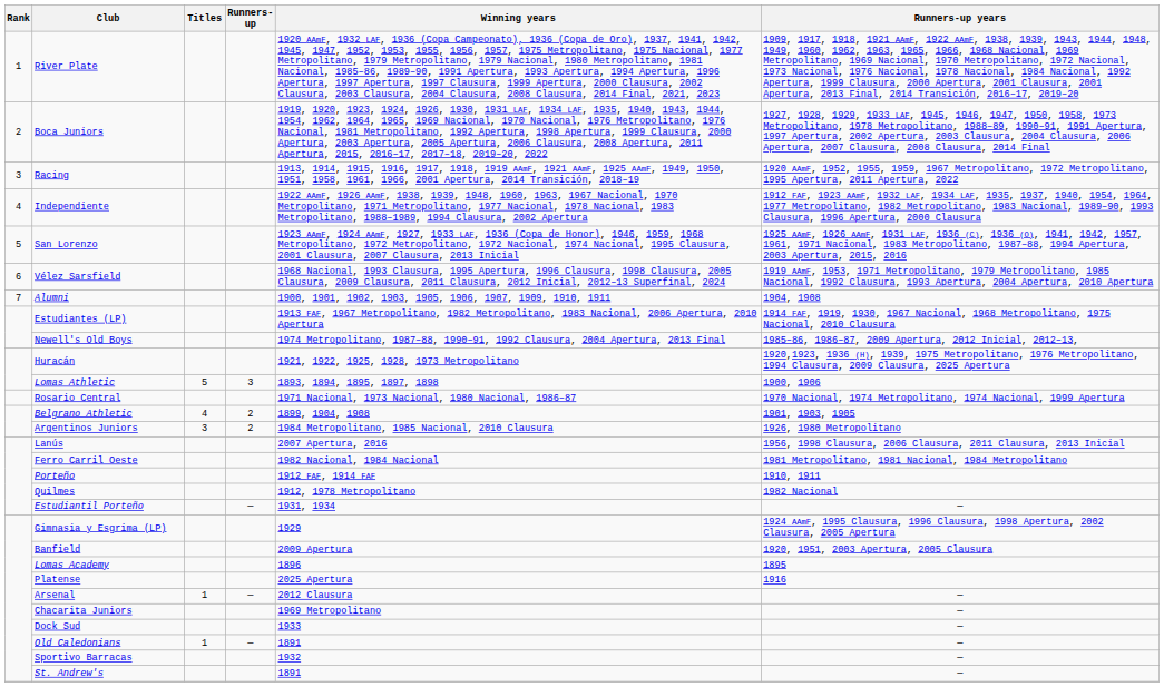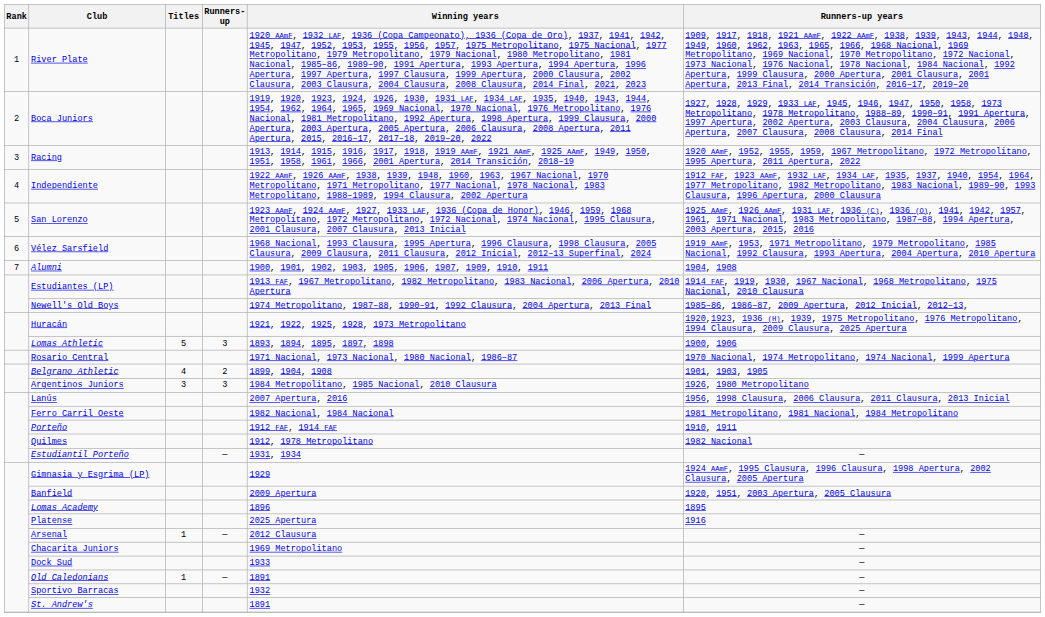 <table class="wikitable sortable">
 <tr>
 <th>Rank</th>
 <th width=200px>Club</th>
 <th width=50px>Titles</th>
 <th width=50px>Runners-up</th>
 <th scope=col class="unsortable">Winning years</th>
 <th scope=col class="unsortable">Runners-up years</th>
 </tr>
 <tr>
 <td align="center">1</td>
 <td><a href='#'>River Plate</a></td>
 <td></td>
 <td></td>
 <td><a href='#'>1920 <small>AAmF</small></a>, <a href='#'>1932 <small>LAF</small></a>, <a href='#'>1936 (Copa Campeonato), 1936 (Copa de Oro)</a>, <a href='#'>1937</a>, <a href='#'>1941</a>, <a href='#'>1942</a>, <a href='#'>1945</a>, <a href='#'>1947</a>, <a href='#'>1952</a>, <a href='#'>1953</a>, <a href='#'>1955</a>, <a href='#'>1956</a>, <a href='#'>1957</a>, <a href='#'>1975 Metropolitano</a>, <a href='#'>1975 Nacional</a>, <a href='#'>1977 Metropolitano</a>, <a href='#'>1979 Metropolitano</a>, <a href='#'>1979 Nacional</a>, <a href='#'>1980 Metropolitano</a>, <a href='#'>1981 Nacional</a>, <a href='#'>1985–86</a>, <a href='#'>1989–90</a>, <a href='#'>1991 Apertura</a>, <a href='#'>1993 Apertura</a>, <a href='#'>1994 Apertura</a>, <a href='#'>1996 Apertura</a>, <a href='#'>1997 Apertura</a>, <a href='#'>1997 Clausura</a>, <a href='#'>1999 Apertura</a>, <a href='#'>2000 Clausura</a>, <a href='#'>2002 Clausura</a>, <a href='#'>2003 Clausura</a>, <a href='#'>2004 Clausura</a>, <a href='#'>2008 Clausura</a>, <a href='#'>2014 Final</a>, <a href='#'>2021</a>, <a href='#'>2023</a></td>
 <td><a href='#'>1909</a>, <a href='#'>1917</a>, <a href='#'>1918</a>, <a href='#'>1921 <small>AAmF</small></a>, <a href='#'>1922 <small>AAmF</small></a>, <a href='#'>1938</a>, <a href='#'>1939</a>, <a href='#'>1943</a>, <a href='#'>1944</a>, <a href='#'>1948</a>, <a href='#'>1949</a>, <a href='#'>1960</a>, <a href='#'>1962</a>, <a href='#'>1963</a>, <a href='#'>1965</a>, <a href='#'>1966</a>, <a href='#'>1968 Nacional</a>, <a href='#'>1969 Metropolitano</a>, <a href='#'>1969 Nacional</a>, <a href='#'>1970 Metropolitano</a>, <a href='#'>1972 Nacional</a>, <a href='#'>1973 Nacional</a>, <a href='#'>1976 Nacional</a>, <a href='#'>1978 Nacional</a>, <a href='#'>1984 Nacional</a>, <a href='#'>1992 Apertura</a>, <a href='#'>1999 Clausura</a>, <a href='#'>2000 Apertura</a>, <a href='#'>2001 Clausura</a>, <a href='#'>2001 Apertura</a>, <a href='#'>2013 Final</a>, <a href='#'>2014 Transición</a>, <a href='#'>2016–17</a>, <a href='#'>2019–20</a></td>
 </tr>
 <tr>
 <td align="center">2</td>
 <td><a href='#'>Boca Juniors</a></td>
 <td></td>
 <td></td>
 <td><a href='#'>1919</a>, <a href='#'>1920</a>, <a href='#'>1923</a>, <a href='#'>1924</a>, <a href='#'>1926</a>, <a href='#'>1930</a>, <a href='#'>1931 <small>LAF</small></a>, <a href='#'>1934 <small>LAF</small></a>, <a href='#'>1935</a>, <a href='#'>1940</a>, <a href='#'>1943</a>, <a href='#'>1944</a>, <a href='#'>1954</a>, <a href='#'>1962</a>, <a href='#'>1964</a>, <a href='#'>1965</a>, <a href='#'>1969 Nacional</a>, <a href='#'>1970 Nacional</a>, <a href='#'>1976 Metropolitano</a>, <a href='#'>1976 Nacional</a>, <a href='#'>1981 Metropolitano</a>, <a href='#'>1992 Apertura</a>, <a href='#'>1998 Apertura</a>, <a href='#'>1999 Clausura</a>, <a href='#'>2000 Apertura</a>, <a href='#'>2003 Apertura</a>, <a href='#'>2005 Apertura</a>, <a href='#'>2006 Clausura</a>, <a href='#'>2008 Apertura</a>, <a href='#'>2011 Apertura</a>, <a href='#'>2015</a>, <a href='#'>2016–17</a>, <a href='#'>2017–18</a>, <a href='#'>2019–20</a>, <a href='#'>2022</a></td>
 <td><a href='#'>1927</a>, <a href='#'>1928</a>, <a href='#'>1929</a>, <a href='#'>1933 <small>LAF</small></a>, <a href='#'>1945</a>, <a href='#'>1946</a>, <a href='#'>1947</a>, <a href='#'>1950</a>, <a href='#'>1958</a>, <a href='#'>1973 Metropolitano</a>, <a href='#'>1978 Metropolitano</a>, <a href='#'>1988–89</a>, <a href='#'>1990–91</a>, <a href='#'>1991 Apertura</a>, <a href='#'>1997 Apertura</a>, <a href='#'>2002 Apertura</a>, <a href='#'>2003 Clausura</a>, <a href='#'>2004 Clausura</a>, <a href='#'>2006 Apertura</a>, <a href='#'>2007 Clausura</a>, <a href='#'>2008 Clausura</a>, <a href='#'>2014 Final</a></td>
 </tr>
 <tr>
 <td align="center">3</td>
 <td><a href='#'>Racing</a></td>
 <td></td>
 <td></td>
 <td><a href='#'>1913</a>, <a href='#'>1914</a>, <a href='#'>1915</a>, <a href='#'>1916</a>, <a href='#'>1917</a>, <a href='#'>1918</a>, <a href='#'>1919 <small>AAmF</small></a>, <a href='#'>1921 <small>AAmF</small></a>, <a href='#'>1925 <small>AAmF</small></a>, <a href='#'>1949</a>, <a href='#'>1950</a>, <a href='#'>1951</a>, <a href='#'>1958</a>, <a href='#'>1961</a>, <a href='#'>1966</a>, <a href='#'>2001 Apertura</a>, <a href='#'>2014 Transición</a>, <a href='#'>2018–19</a></td>
 <td><a href='#'>1920 <small>AAmF</small></a>, <a href='#'>1952</a>, <a href='#'>1955</a>, <a href='#'>1959</a>, <a href='#'>1967 Metropolitano</a>, <a href='#'>1972 Metropolitano</a>, <a href='#'>1995 Apertura</a>, <a href='#'>2011 Apertura</a>, <a href='#'>2022</a></td>
 </tr>
 <tr>
 <td align="center">4</td>
 <td><a href='#'>Independiente</a></td>
 <td></td>
 <td></td>
 <td><a href='#'>1922 <small>AAmF</small></a>, <a href='#'>1926 <small>AAmF</small></a>, <a href='#'>1938</a>, <a href='#'>1939</a>, <a href='#'>1948</a>, <a href='#'>1960</a>, <a href='#'>1963</a>, <a href='#'>1967 Nacional</a>, <a href='#'>1970 Metropolitano</a>, <a href='#'>1971 Metropolitano</a>, <a href='#'>1977 Nacional</a>, <a href='#'>1978 Nacional</a>, <a href='#'>1983 Metropolitano</a>, <a href='#'>1988–1989</a>, <a href='#'>1994 Clausura</a>, <a href='#'>2002 Apertura</a></td>
 <td><a href='#'>1912 <small>FAF</small></a>, <a href='#'>1923 <small>AAmF</small></a>, <a href='#'>1932 <small>LAF</small></a>, <a href='#'>1934 <small>LAF</small></a>, <a href='#'>1935</a>, <a href='#'>1937</a>, <a href='#'>1940</a>, <a href='#'>1954</a>, <a href='#'>1964</a>, <a href='#'>1977 Metropolitano</a>, <a href='#'>1982 Metropolitano</a>, <a href='#'>1983 Nacional</a>, <a href='#'>1989–90</a>, <a href='#'>1993 Clausura</a>, <a href='#'>1996 Apertura</a>, <a href='#'>2000 Clausura</a></td>
 </tr>
 <tr>
 <td align="center">5</td>
 <td><a href='#'>San Lorenzo</a></td>
 <td></td>
 <td></td>
 <td><a href='#'>1923 <small>AAmF</small></a>, <a href='#'>1924 <small>AAmF</small></a>, <a href='#'>1927</a>, <a href='#'>1933 <small>LAF</small></a>, <a href='#'>1936 (Copa de Honor)</a>, <a href='#'>1946</a>, <a href='#'>1959</a>, <a href='#'>1968 Metropolitano</a>, <a href='#'>1972 Metropolitano</a>, <a href='#'>1972 Nacional</a>, <a href='#'>1974 Nacional</a>, <a href='#'>1995 Clausura</a>, <a href='#'>2001 Clausura</a>, <a href='#'>2007 Clausura</a>, <a href='#'>2013 Inicial</a></td>
 <td><a href='#'>1925 <small>AAmF</small></a>, <a href='#'>1926 <small>AAmF</small></a>, <a href='#'>1931 <small>LAF</small></a>, <a href='#'>1936 <small>(C)</small></a>, <a href='#'>1936 <small>(O)</small></a>, <a href='#'>1941</a>, <a href='#'>1942</a>, <a href='#'>1957</a>, <a href='#'>1961</a>, <a href='#'>1971 Nacional</a>, <a href='#'>1983 Metropolitano</a>, <a href='#'>1987–88</a>, <a href='#'>1994 Apertura</a>, <a href='#'>2003 Apertura</a>, <a href='#'>2015</a>, <a href='#'>2016</a></td>
 </tr>
 <tr>
 <td align="center">6</td>
 <td><a href='#'>Vélez Sarsfield</a></td>
 <td></td>
 <td></td>
 <td><a href='#'>1968 Nacional</a>, <a href='#'>1993 Clausura</a>, <a href='#'>1995 Apertura</a>, <a href='#'>1996 Clausura</a>, <a href='#'>1998 Clausura</a>, <a href='#'>2005 Clausura</a>, <a href='#'>2009 Clausura</a>, <a href='#'>2011 Clausura</a>, <a href='#'>2012 Inicial</a>, <a href='#'>2012–13 Superfinal</a>, <a href='#'>2024</a></td>
 <td><a href='#'>1919 <small>AAmF</small></a>, <a href='#'>1953</a>, <a href='#'>1971 Metropolitano</a>, <a href='#'>1979 Metropolitano</a>, <a href='#'>1985 Nacional</a>, <a href='#'>1992 Clausura</a>, <a href='#'>1993 Apertura</a>, <a href='#'>2004 Apertura</a>, <a href='#'>2010 Apertura</a></td>
 </tr>
 <tr>
 <td align="center">7</td>
 <td><em><a href='#'>Alumni</a></em></td>
 <td></td>
 <td></td>
 <td><a href='#'>1900</a>, <a href='#'>1901</a>, <a href='#'>1902</a>, <a href='#'>1903</a>, <a href='#'>1905</a>, <a href='#'>1906</a>, <a href='#'>1907</a>, <a href='#'>1909</a>, <a href='#'>1910</a>, <a href='#'>1911</a></td>
 <td><a href='#'>1904</a>, <a href='#'>1908</a></td>
 </tr>
 <tr>
 <td rowspan="2"></td>
 <td><a href='#'>Estudiantes (LP)</a></td>
 <td></td>
 <td></td>
 <td><a href='#'>1913 <small>FAF</small></a>, <a href='#'>1967 Metropolitano</a>, <a href='#'>1982 Metropolitano</a>, <a href='#'>1983 Nacional</a>, <a href='#'>2006 Apertura</a>, <a href='#'>2010 Apertura</a></td>
 <td><a href='#'>1914 <small>FAF</small></a>, <a href='#'>1919</a>, <a href='#'>1930</a>, <a href='#'>1967 Nacional</a>, <a href='#'>1968 Metropolitano</a>, <a href='#'>1975 Nacional</a>, <a href='#'>2010 Clausura</a></td>
 </tr>
 <tr>
 <td><a href='#'>Newell's Old Boys</a></td>
 <td></td>
 <td></td>
 <td><a href='#'>1974 Metropolitano</a>, <a href='#'>1987–88</a>, <a href='#'>1990–91</a>, <a href='#'>1992 Clausura</a>, <a href='#'>2004 Apertura</a>, <a href='#'>2013 Final</a></td>
 <td><a href='#'>1985–86</a>, <a href='#'>1986–87</a>, <a href='#'>2009 Apertura</a>, <a href='#'>2012 Inicial</a>, <a href='#'>2012–13</a>,</td>
 </tr>
 <tr>
 <td rowspan="2"></td>
 <td><a href='#'>Huracán</a></td>
 <td></td>
 <td></td>
 <td><a href='#'>1921</a>, <a href='#'>1922</a>, <a href='#'>1925</a>, <a href='#'>1928</a>, <a href='#'>1973 Metropolitano</a></td>
 <td><a href='#'>1920</a>,<a href='#'>1923</a>, <a href='#'>1936 <small>(H)</small></a>, <a href='#'>1939</a>, <a href='#'>1975 Metropolitano</a>, <a href='#'>1976 Metropolitano</a>, <a href='#'>1994 Clausura</a>, <a href='#'>2009 Clausura</a>, <a href='#'>2025 Apertura</a></td>
 </tr>
 <tr>
 <td><em><a href='#'>Lomas Athletic</a></em></td>
 <td align=center>5</td>
 <td align=center>3</td>
 <td><a href='#'>1893</a>, <a href='#'>1894</a>, <a href='#'>1895</a>, <a href='#'>1897</a>, <a href='#'>1898</a></td>
 <td><a href='#'>1900</a>, <a href='#'>1906</a></td>
 </tr>
 <tr>
 <td></td>
 <td><a href='#'>Rosario Central</a></td>
 <td></td>
 <td></td>
 <td><a href='#'>1971 Nacional</a>, <a href='#'>1973 Nacional</a>, <a href='#'>1980 Nacional</a>, <a href='#'>1986–87</a></td>
 <td><a href='#'>1970 Nacional</a>, <a href='#'>1974 Metropolitano</a>, <a href='#'>1974 Nacional</a>, <a href='#'>1999 Apertura</a></td>
 </tr>
 <tr>
 <td rowspan="2"></td>
 <td><em><a href='#'>Belgrano Athletic</a></em></td>
 <td align=center>4</td>
 <td align=center>2</td>
 <td><a href='#'>1899</a>, <a href='#'>1904</a>, <a href='#'>1908</a></td>
 <td><a href='#'>1901</a>, <a href='#'>1903</a>, <a href='#'>1905</a></td>
 </tr>
 <tr>
 <td><a href='#'>Argentinos Juniors</a></td>
 <td align=center>3</td>
-<td align=center>2</td>
+<td align=center>3</td>
 <td><a href='#'>1984 Metropolitano</a>, <a href='#'>1985 Nacional</a>, <a href='#'>2010 Clausura</a></td>
 <td><a href='#'>1926</a>, <a href='#'>1980 Metropolitano</a></td>
 </tr>
 <tr>
 <td rowspan="5"></td>
 <td><a href='#'>Lanús</a></td>
 <td></td>
 <td></td>
 <td><a href='#'>2007 Apertura</a>,  <a href='#'>2016</a></td>
 <td><a href='#'>1956</a>, <a href='#'>1998 Clausura</a>, <a href='#'>2006 Clausura</a>, <a href='#'>2011 Clausura</a>, <a href='#'>2013 Inicial</a></td>
 </tr>
 <tr>
 <td><a href='#'>Ferro Carril Oeste</a></td>
 <td></td>
 <td></td>
 <td><a href='#'>1982 Nacional</a>, <a href='#'>1984 Nacional</a></td>
 <td><a href='#'>1981 Metropolitano</a>, <a href='#'>1981 Nacional</a>, <a href='#'>1984 Metropolitano</a></td>
 </tr>
 <tr>
 <td><em><a href='#'>Porteño</a></em></td>
 <td></td>
 <td></td>
 <td><a href='#'>1912 <small>FAF</small></a>, <a href='#'>1914 <small>FAF</small></a></td>
 <td><a href='#'>1910</a>, <a href='#'>1911</a></td>
 </tr>
 <tr>
 <td><a href='#'>Quilmes</a></td>
 <td></td>
 <td></td>
 <td><a href='#'>1912</a>, <a href='#'>1978 Metropolitano</a></td>
 <td><a href='#'>1982 Nacional</a></td>
 </tr>
 <tr>
 <td><em><a href='#'>Estudiantil Porteño</a></em></td>
 <td></td>
 <td align=center>—</td>
 <td><a href='#'>1931</a>, <a href='#'>1934</a></td>
 <td align=center>—</td>
 </tr>
 <tr>
 <td rowspan=10></td>
 <td><a href='#'>Gimnasia y Esgrima (LP)</a></td>
 <td></td>
 <td></td>
 <td><a href='#'>1929</a></td>
 <td><a href='#'>1924 <small>AAmF</small></a>, <a href='#'>1995 Clausura</a>, <a href='#'>1996 Clausura</a>, <a href='#'>1998 Apertura</a>, <a href='#'>2002 Clausura</a>, <a href='#'>2005 Apertura</a></td>
 </tr>
 <tr>
 <td><a href='#'>Banfield</a></td>
 <td></td>
 <td></td>
 <td><a href='#'>2009 Apertura</a></td>
 <td><a href='#'>1920</a>, <a href='#'>1951</a>, <a href='#'>2003 Apertura</a>, <a href='#'>2005 Clausura</a></td>
 </tr>
 <tr>
 <td><em><a href='#'>Lomas Academy</a></em></td>
 <td></td>
 <td></td>
 <td><a href='#'>1896</a></td>
 <td><a href='#'>1895</a></td>
 </tr>
 <tr>
 <td><a href='#'>Platense</a></td>
 <td></td>
 <td></td>
 <td><a href='#'>2025 Apertura</a></td>
 <td><a href='#'>1916</a></td>
 </tr>
 <tr>
 <td><a href='#'>Arsenal</a></td>
 <td align=center>1</td>
 <td align=center>—</td>
 <td><a href='#'>2012 Clausura</a></td>
 <td align=center>—</td>
 </tr>
 <tr>
 <td><a href='#'>Chacarita Juniors</a></td>
 <td></td>
 <td></td>
 <td><a href='#'>1969 Metropolitano</a></td>
 <td align=center>—</td>
 </tr>
 <tr>
 <td><a href='#'>Dock Sud</a></td>
 <td></td>
 <td></td>
 <td><a href='#'>1933</a></td>
 <td align=center>—</td>
 </tr>
 <tr>
 <td><em><a href='#'>Old Caledonians</a></em></td>
 <td align=center>1</td>
 <td align=center>—</td>
 <td><a href='#'>1891</a></td>
 <td align=center>—</td>
 </tr>
 <tr>
 <td><a href='#'>Sportivo Barracas</a></td>
 <td></td>
 <td></td>
 <td><a href='#'>1932</a></td>
 <td align=center>—</td>
 </tr>
 <tr>
 <td><em><a href='#'>St. Andrew's</a></em></td>
 <td></td>
 <td></td>
 <td><a href='#'>1891</a></td>
 <td align=center>—</td>
 </tr>
 <tr>
 </tr>
 </table>
